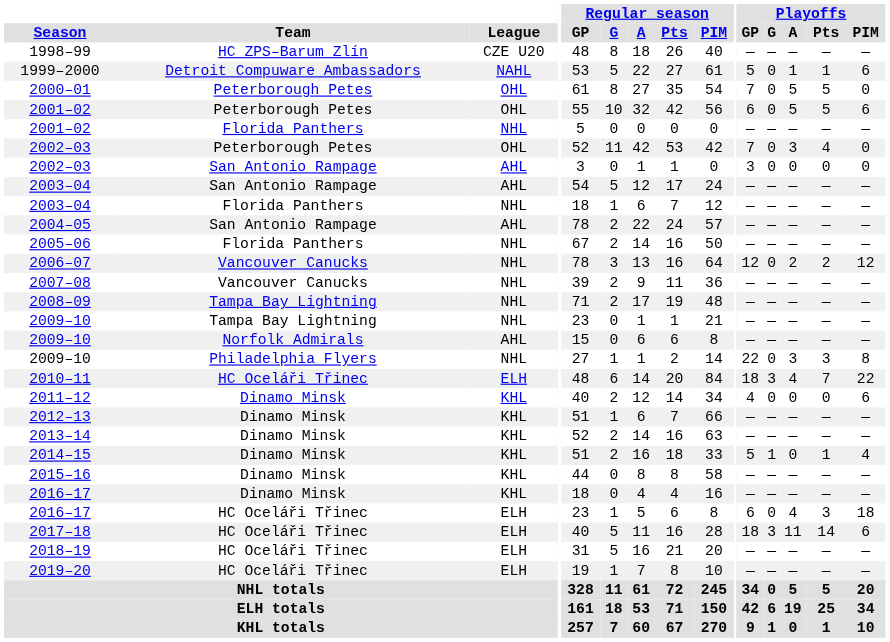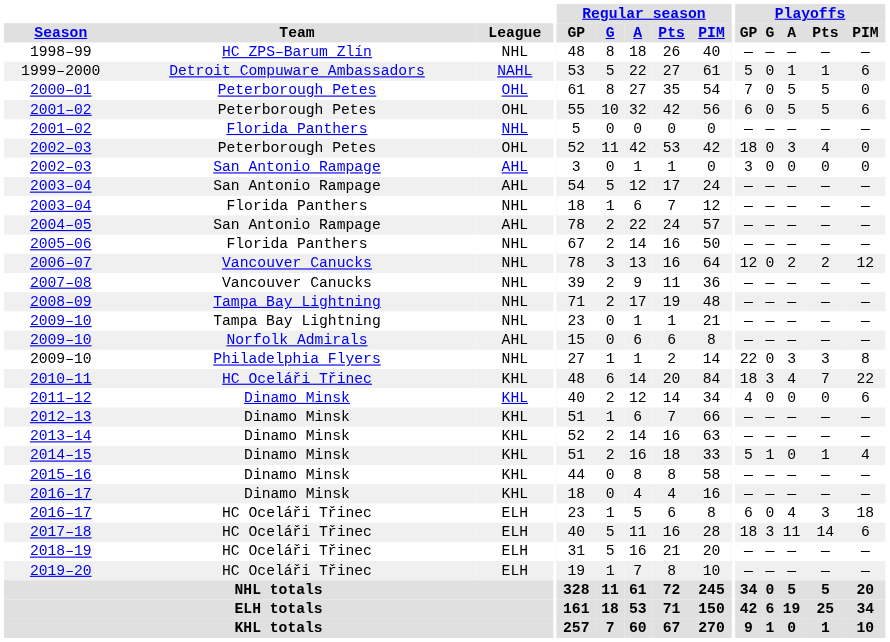 <table border="0" cellpadding="1" cellspacing="0" style="text-align:center; width:60em">
 <tr bgcolor="#e0e0e0">
 <th colspan="3" bgcolor="#ffffff"></th>
 <th rowspan="99" bgcolor="#ffffff"></th>
 <th colspan="5"><a href='#'>Regular season</a></th>
 <th rowspan="99" bgcolor="#ffffff"></th>
 <th colspan="5"><a href='#'>Playoffs</a></th>
 </tr>
 <tr bgcolor="#e0e0e0">
 <th><a href='#'>Season</a></th>
 <th>Team</th>
 <th>League</th>
 <th>GP</th>
 <th><a href='#'>G</a></th>
 <th><a href='#'>A</a></th>
 <th><a href='#'>Pts</a></th>
 <th><a href='#'>PIM</a></th>
 <th>GP</th>
 <th>G</th>
 <th>A</th>
 <th>Pts</th>
 <th>PIM</th>
 </tr>
 <tr>
 <td>1998–99</td>
 <td><a href='#'>HC ZPS–Barum Zlín</a></td>
-<td>CZE U20</td>
+<td>NHL</td>
 <td>48</td>
 <td>8</td>
 <td>18</td>
 <td>26</td>
 <td>40</td>
 <td>—</td>
 <td>—</td>
 <td>—</td>
 <td>—</td>
 <td>—</td>
 </tr>
 <tr bgcolor="#f0f0f0">
 <td>1999–2000</td>
 <td><a href='#'>Detroit Compuware Ambassadors</a></td>
 <td><a href='#'>NAHL</a></td>
 <td>53</td>
 <td>5</td>
 <td>22</td>
 <td>27</td>
 <td>61</td>
 <td>5</td>
 <td>0</td>
 <td>1</td>
 <td>1</td>
 <td>6</td>
 </tr>
 <tr>
 <td><a href='#'>2000–01</a></td>
 <td><a href='#'>Peterborough Petes</a></td>
 <td><a href='#'>OHL</a></td>
 <td>61</td>
 <td>8</td>
 <td>27</td>
 <td>35</td>
 <td>54</td>
 <td>7</td>
 <td>0</td>
 <td>5</td>
 <td>5</td>
 <td>0</td>
 </tr>
 <tr bgcolor="#f0f0f0">
 <td><a href='#'>2001–02</a></td>
 <td>Peterborough Petes</td>
 <td>OHL</td>
 <td>55</td>
 <td>10</td>
 <td>32</td>
 <td>42</td>
 <td>56</td>
 <td>6</td>
 <td>0</td>
 <td>5</td>
 <td>5</td>
 <td>6</td>
 </tr>
 <tr>
 <td><a href='#'>2001–02</a></td>
 <td><a href='#'>Florida Panthers</a></td>
 <td><a href='#'>NHL</a></td>
 <td>5</td>
 <td>0</td>
 <td>0</td>
 <td>0</td>
 <td>0</td>
 <td>—</td>
 <td>—</td>
 <td>—</td>
 <td>—</td>
 <td>—</td>
 </tr>
 <tr bgcolor="#f0f0f0">
 <td><a href='#'>2002–03</a></td>
 <td>Peterborough Petes</td>
 <td>OHL</td>
 <td>52</td>
 <td>11</td>
 <td>42</td>
 <td>53</td>
 <td>42</td>
-<td>7</td>
+<td>18</td>
 <td>0</td>
 <td>3</td>
 <td>4</td>
 <td>0</td>
 </tr>
 <tr>
 <td><a href='#'>2002–03</a></td>
 <td><a href='#'>San Antonio Rampage</a></td>
 <td><a href='#'>AHL</a></td>
 <td>3</td>
 <td>0</td>
 <td>1</td>
 <td>1</td>
 <td>0</td>
 <td>3</td>
 <td>0</td>
 <td>0</td>
 <td>0</td>
 <td>0</td>
 </tr>
 <tr bgcolor="#f0f0f0">
 <td><a href='#'>2003–04</a></td>
 <td>San Antonio Rampage</td>
 <td>AHL</td>
 <td>54</td>
 <td>5</td>
 <td>12</td>
 <td>17</td>
 <td>24</td>
 <td>—</td>
 <td>—</td>
 <td>—</td>
 <td>—</td>
 <td>—</td>
 </tr>
 <tr>
 <td><a href='#'>2003–04</a></td>
 <td>Florida Panthers</td>
 <td>NHL</td>
 <td>18</td>
 <td>1</td>
 <td>6</td>
 <td>7</td>
 <td>12</td>
 <td>—</td>
 <td>—</td>
 <td>—</td>
 <td>—</td>
 <td>—</td>
 </tr>
 <tr bgcolor="#f0f0f0">
 <td><a href='#'>2004–05</a></td>
 <td>San Antonio Rampage</td>
 <td>AHL</td>
 <td>78</td>
 <td>2</td>
 <td>22</td>
 <td>24</td>
 <td>57</td>
 <td>—</td>
 <td>—</td>
 <td>—</td>
 <td>—</td>
 <td>—</td>
 </tr>
 <tr>
 <td><a href='#'>2005–06</a></td>
 <td>Florida Panthers</td>
 <td>NHL</td>
 <td>67</td>
 <td>2</td>
 <td>14</td>
 <td>16</td>
 <td>50</td>
 <td>—</td>
 <td>—</td>
 <td>—</td>
 <td>—</td>
 <td>—</td>
 </tr>
 <tr bgcolor="#f0f0f0">
 <td><a href='#'>2006–07</a></td>
 <td><a href='#'>Vancouver Canucks</a></td>
 <td>NHL</td>
 <td>78</td>
 <td>3</td>
 <td>13</td>
 <td>16</td>
 <td>64</td>
 <td>12</td>
 <td>0</td>
 <td>2</td>
 <td>2</td>
 <td>12</td>
 </tr>
 <tr>
 <td><a href='#'>2007–08</a></td>
 <td>Vancouver Canucks</td>
 <td>NHL</td>
 <td>39</td>
 <td>2</td>
 <td>9</td>
 <td>11</td>
 <td>36</td>
 <td>—</td>
 <td>—</td>
 <td>—</td>
 <td>—</td>
 <td>—</td>
 </tr>
 <tr bgcolor="#f0f0f0">
 <td><a href='#'>2008–09</a></td>
 <td><a href='#'>Tampa Bay Lightning</a></td>
 <td>NHL</td>
 <td>71</td>
 <td>2</td>
 <td>17</td>
 <td>19</td>
 <td>48</td>
 <td>—</td>
 <td>—</td>
 <td>—</td>
 <td>—</td>
 <td>—</td>
 </tr>
 <tr>
 <td><a href='#'>2009–10</a></td>
 <td>Tampa Bay Lightning</td>
 <td>NHL</td>
 <td>23</td>
 <td>0</td>
 <td>1</td>
 <td>1</td>
 <td>21</td>
 <td>—</td>
 <td>—</td>
 <td>—</td>
 <td>—</td>
 <td>—</td>
 </tr>
 <tr bgcolor="#f0f0f0">
 <td><a href='#'>2009–10</a></td>
 <td><a href='#'>Norfolk Admirals</a></td>
 <td>AHL</td>
 <td>15</td>
 <td>0</td>
 <td>6</td>
 <td>6</td>
 <td>8</td>
 <td>—</td>
 <td>—</td>
 <td>—</td>
 <td>—</td>
 <td>—</td>
 </tr>
 <tr>
 <td>2009–10</td>
 <td><a href='#'>Philadelphia Flyers</a></td>
 <td>NHL</td>
 <td>27</td>
 <td>1</td>
 <td>1</td>
 <td>2</td>
 <td>14</td>
 <td>22</td>
 <td>0</td>
 <td>3</td>
 <td>3</td>
 <td>8</td>
 </tr>
 <tr bgcolor="#f0f0f0">
 <td><a href='#'>2010–11</a></td>
 <td><a href='#'>HC Oceláři Třinec</a></td>
-<td><a href='#'>ELH</a></td>
+<td>KHL</td>
 <td>48</td>
 <td>6</td>
 <td>14</td>
 <td>20</td>
 <td>84</td>
 <td>18</td>
 <td>3</td>
 <td>4</td>
 <td>7</td>
 <td>22</td>
 </tr>
 <tr>
 <td><a href='#'>2011–12</a></td>
 <td><a href='#'>Dinamo Minsk</a></td>
 <td><a href='#'>KHL</a></td>
 <td>40</td>
 <td>2</td>
 <td>12</td>
 <td>14</td>
 <td>34</td>
 <td>4</td>
 <td>0</td>
 <td>0</td>
 <td>0</td>
 <td>6</td>
 </tr>
 <tr bgcolor="#f0f0f0">
 <td><a href='#'>2012–13</a></td>
 <td>Dinamo Minsk</td>
 <td>KHL</td>
 <td>51</td>
 <td>1</td>
 <td>6</td>
 <td>7</td>
 <td>66</td>
 <td>—</td>
 <td>—</td>
 <td>—</td>
 <td>—</td>
 <td>—</td>
 </tr>
 <tr>
 <td><a href='#'>2013–14</a></td>
 <td>Dinamo Minsk</td>
 <td>KHL</td>
 <td>52</td>
 <td>2</td>
 <td>14</td>
 <td>16</td>
 <td>63</td>
 <td>—</td>
 <td>—</td>
 <td>—</td>
 <td>—</td>
 <td>—</td>
 </tr>
 <tr bgcolor="#f0f0f0">
 <td><a href='#'>2014–15</a></td>
 <td>Dinamo Minsk</td>
 <td>KHL</td>
 <td>51</td>
 <td>2</td>
 <td>16</td>
 <td>18</td>
 <td>33</td>
 <td>5</td>
 <td>1</td>
 <td>0</td>
 <td>1</td>
 <td>4</td>
 </tr>
 <tr>
 <td><a href='#'>2015–16</a></td>
 <td>Dinamo Minsk</td>
 <td>KHL</td>
 <td>44</td>
 <td>0</td>
 <td>8</td>
 <td>8</td>
 <td>58</td>
 <td>—</td>
 <td>—</td>
 <td>—</td>
 <td>—</td>
 <td>—</td>
 </tr>
 <tr bgcolor="#f0f0f0">
 <td><a href='#'>2016–17</a></td>
 <td>Dinamo Minsk</td>
 <td>KHL</td>
 <td>18</td>
 <td>0</td>
 <td>4</td>
 <td>4</td>
 <td>16</td>
 <td>—</td>
 <td>—</td>
 <td>—</td>
 <td>—</td>
 <td>—</td>
 </tr>
 <tr>
 <td><a href='#'>2016–17</a></td>
 <td>HC Oceláři Třinec</td>
 <td>ELH</td>
 <td>23</td>
 <td>1</td>
 <td>5</td>
 <td>6</td>
 <td>8</td>
 <td>6</td>
 <td>0</td>
 <td>4</td>
 <td>3</td>
 <td>18</td>
 </tr>
 <tr bgcolor="#f0f0f0">
 <td><a href='#'>2017–18</a></td>
 <td>HC Oceláři Třinec</td>
 <td>ELH</td>
 <td>40</td>
 <td>5</td>
 <td>11</td>
 <td>16</td>
 <td>28</td>
 <td>18</td>
 <td>3</td>
 <td>11</td>
 <td>14</td>
 <td>6</td>
 </tr>
 <tr>
 <td><a href='#'>2018–19</a></td>
 <td>HC Oceláři Třinec</td>
 <td>ELH</td>
 <td>31</td>
 <td>5</td>
 <td>16</td>
 <td>21</td>
 <td>20</td>
 <td>—</td>
 <td>—</td>
 <td>—</td>
 <td>—</td>
 <td>—</td>
 </tr>
 <tr bgcolor="#f0f0f0">
 <td><a href='#'>2019–20</a></td>
 <td>HC Oceláři Třinec</td>
 <td>ELH</td>
 <td>19</td>
 <td>1</td>
 <td>7</td>
 <td>8</td>
 <td>10</td>
 <td>—</td>
 <td>—</td>
 <td>—</td>
 <td>—</td>
 <td>—</td>
 </tr>
 <tr bgcolor="#e0e0e0">
 <th colspan="3">NHL totals</th>
 <th>328</th>
 <th>11</th>
 <th>61</th>
 <th>72</th>
 <th>245</th>
 <th>34</th>
 <th>0</th>
 <th>5</th>
 <th>5</th>
 <th>20</th>
 </tr>
 <tr bgcolor="#e0e0e0">
 <th colspan="3">ELH totals</th>
 <th>161</th>
 <th>18</th>
 <th>53</th>
 <th>71</th>
 <th>150</th>
 <th>42</th>
 <th>6</th>
 <th>19</th>
 <th>25</th>
 <th>34</th>
 </tr>
 <tr bgcolor="#e0e0e0">
 <th colspan="3">KHL totals</th>
 <th>257</th>
 <th>7</th>
 <th>60</th>
 <th>67</th>
 <th>270</th>
 <th>9</th>
 <th>1</th>
 <th>0</th>
 <th>1</th>
 <th>10</th>
 </tr>
 </table>
